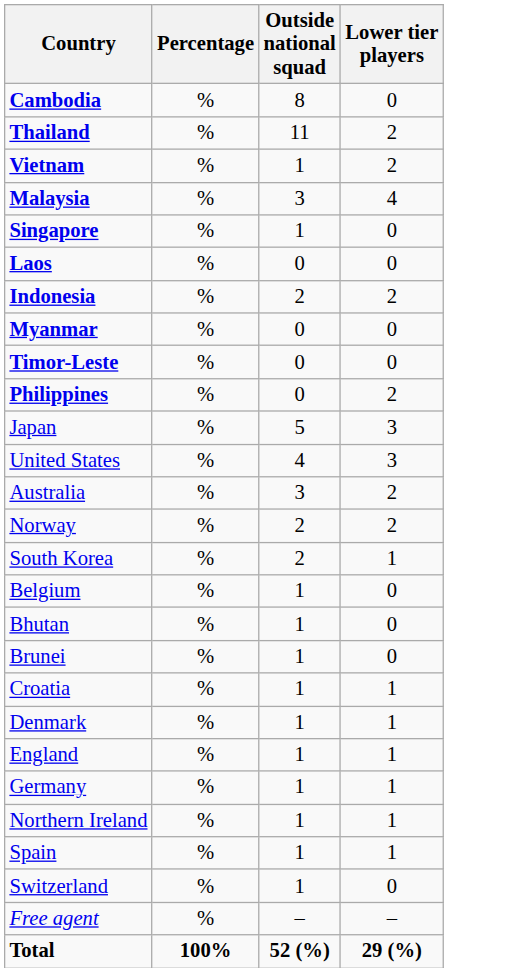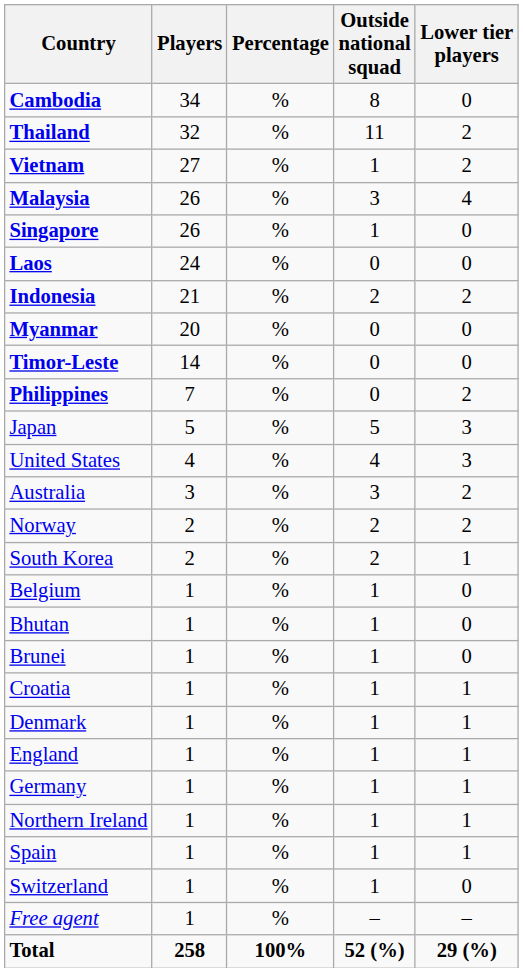 <table class="wikitable sortable">
 <tr>
 <th>Country</th>
+<th>Players</th>
 <th>Percentage</th>
 <th>Outside<br>national<br>squad</th>
 <th>Lower tier <br> players</th>
 </tr>
 <tr>
 <td> <strong><a href='#'>Cambodia</a></strong></td>
+<td style="text-align:center">34</td>
 <td style="text-align:center">%</td>
 <td style="text-align:center">8</td>
 <td style="text-align:center">0</td>
 </tr>
 <tr>
 <td> <strong><a href='#'>Thailand</a></strong></td>
+<td style="text-align:center">32</td>
 <td style="text-align:center">%</td>
 <td style="text-align:center">11</td>
 <td style="text-align:center">2</td>
 </tr>
 <tr>
 <td> <strong><a href='#'>Vietnam</a></strong></td>
+<td style="text-align:center">27</td>
 <td style="text-align:center">%</td>
 <td style="text-align:center">1</td>
 <td style="text-align:center">2</td>
 </tr>
 <tr>
 <td> <strong><a href='#'>Malaysia</a></strong></td>
+<td style="text-align:center">26</td>
 <td style="text-align:center">%</td>
 <td style="text-align:center">3</td>
 <td style="text-align:center">4</td>
 </tr>
 <tr>
 <td> <strong><a href='#'>Singapore</a></strong></td>
+<td style="text-align:center">26</td>
 <td style="text-align:center">%</td>
 <td style="text-align:center">1</td>
 <td style="text-align:center">0</td>
 </tr>
 <tr>
 <td> <strong><a href='#'>Laos</a></strong></td>
+<td style="text-align:center">24</td>
 <td style="text-align:center">%</td>
 <td style="text-align:center">0</td>
 <td style="text-align:center">0</td>
 </tr>
 <tr>
 <td> <strong><a href='#'>Indonesia</a></strong></td>
+<td style="text-align:center">21</td>
 <td style="text-align:center">%</td>
 <td style="text-align:center">2</td>
 <td style="text-align:center">2</td>
 </tr>
 <tr>
 <td> <strong><a href='#'>Myanmar</a></strong></td>
+<td style="text-align:center">20</td>
 <td style="text-align:center">%</td>
 <td style="text-align:center">0</td>
 <td style="text-align:center">0</td>
 </tr>
 <tr>
 <td> <strong><a href='#'>Timor-Leste</a></strong></td>
+<td style="text-align:center">14</td>
 <td style="text-align:center">%</td>
 <td style="text-align:center">0</td>
 <td style="text-align:center">0</td>
 </tr>
 <tr>
 <td> <strong><a href='#'>Philippines</a></strong></td>
+<td style="text-align:center">7</td>
 <td style="text-align:center">%</td>
 <td style="text-align:center">0</td>
 <td style="text-align:center">2</td>
 </tr>
 <tr>
 <td> <a href='#'>Japan</a></td>
+<td style="text-align:center">5</td>
 <td style="text-align:center">%</td>
 <td style="text-align:center">5</td>
 <td style="text-align:center">3</td>
 </tr>
 <tr>
 <td> <a href='#'>United States</a></td>
+<td style="text-align:center">4</td>
 <td style="text-align:center">%</td>
 <td style="text-align:center">4</td>
 <td style="text-align:center">3</td>
 </tr>
 <tr>
 <td> <a href='#'>Australia</a></td>
+<td style="text-align:center">3</td>
 <td style="text-align:center">%</td>
 <td style="text-align:center">3</td>
 <td style="text-align:center">2</td>
 </tr>
 <tr>
 <td> <a href='#'>Norway</a></td>
+<td style="text-align:center">2</td>
 <td style="text-align:center">%</td>
 <td style="text-align:center">2</td>
 <td style="text-align:center">2</td>
 </tr>
 <tr>
 <td> <a href='#'>South Korea</a></td>
+<td style="text-align:center">2</td>
 <td style="text-align:center">%</td>
 <td style="text-align:center">2</td>
 <td style="text-align:center">1</td>
 </tr>
 <tr>
 <td> <a href='#'>Belgium</a></td>
+<td style="text-align:center">1</td>
 <td style="text-align:center">%</td>
 <td style="text-align:center">1</td>
 <td style="text-align:center">0</td>
 </tr>
 <tr>
 <td> <a href='#'>Bhutan</a></td>
+<td style="text-align:center">1</td>
 <td style="text-align:center">%</td>
 <td style="text-align:center">1</td>
 <td style="text-align:center">0</td>
 </tr>
 <tr>
 <td> <a href='#'>Brunei</a></td>
+<td style="text-align:center">1</td>
 <td style="text-align:center">%</td>
 <td style="text-align:center">1</td>
 <td style="text-align:center">0</td>
 </tr>
 <tr>
 <td> <a href='#'>Croatia</a></td>
+<td style="text-align:center">1</td>
 <td style="text-align:center">%</td>
 <td style="text-align:center">1</td>
 <td style="text-align:center">1</td>
 </tr>
 <tr>
 <td> <a href='#'>Denmark</a></td>
+<td style="text-align:center">1</td>
 <td style="text-align:center">%</td>
 <td style="text-align:center">1</td>
 <td style="text-align:center">1</td>
 </tr>
 <tr>
 <td> <a href='#'>England</a></td>
+<td style="text-align:center">1</td>
 <td style="text-align:center">%</td>
 <td style="text-align:center">1</td>
 <td style="text-align:center">1</td>
 </tr>
 <tr>
 <td> <a href='#'>Germany</a></td>
+<td style="text-align:center">1</td>
 <td style="text-align:center">%</td>
 <td style="text-align:center">1</td>
 <td style="text-align:center">1</td>
 </tr>
 <tr>
 <td> <a href='#'>Northern Ireland</a></td>
+<td style="text-align:center">1</td>
 <td style="text-align:center">%</td>
 <td style="text-align:center">1</td>
 <td style="text-align:center">1</td>
 </tr>
 <tr>
 <td> <a href='#'>Spain</a></td>
+<td style="text-align:center">1</td>
 <td style="text-align:center">%</td>
 <td style="text-align:center">1</td>
 <td style="text-align:center">1</td>
 </tr>
 <tr>
 <td> <a href='#'>Switzerland</a></td>
+<td style="text-align:center">1</td>
 <td style="text-align:center">%</td>
 <td style="text-align:center">1</td>
 <td style="text-align:center">0</td>
 </tr>
 <tr>
 <td><em><a href='#'>Free agent</a></em></td>
+<td style="text-align:center">1</td>
 <td style="text-align:center">%</td>
 <td style="text-align:center">–</td>
 <td style="text-align:center">–</td>
 </tr>
 <tr>
 <td><strong>Total</strong></td>
+<td style="text-align:center"><strong>258</strong></td>
 <td style="text-align:center"><strong>100%</strong></td>
 <td style="text-align:center"><strong>52 <span>(%)</span></strong></td>
 <td style="text-align:center"><strong>29 <span>(%)</span></strong></td>
 </tr>
 </table>
